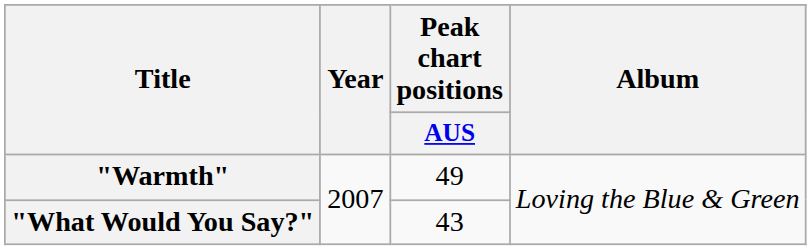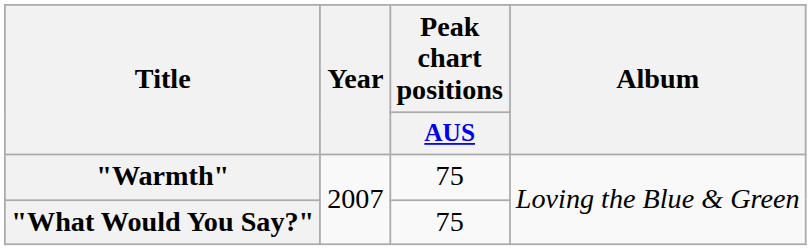 <table class="wikitable plainrowheaders" style="text-align:center">
 <tr>
 <th scope="col" rowspan="2">Title</th>
 <th scope="col" rowspan="2">Year</th>
 <th scope="col" colspan="1">Peak chart positions</th>
 <th scope="col" rowspan="2">Album</th>
 </tr>
 <tr>
 <th scope="col" style="width:3em;font-size:90%;"><a href='#'>AUS</a><br></th>
 </tr>
 <tr>
 <th scope="row">"Warmth"</th>
 <td rowspan="2">2007</td>
-<td>49</td>
+<td>75</td>
 <td rowspan="2"><em>Loving the Blue & Green</em></td>
 </tr>
 <tr>
 <th scope="row">"What Would You Say?"</th>
-<td>43</td>
+<td>75</td>
 </tr>
 </table>
